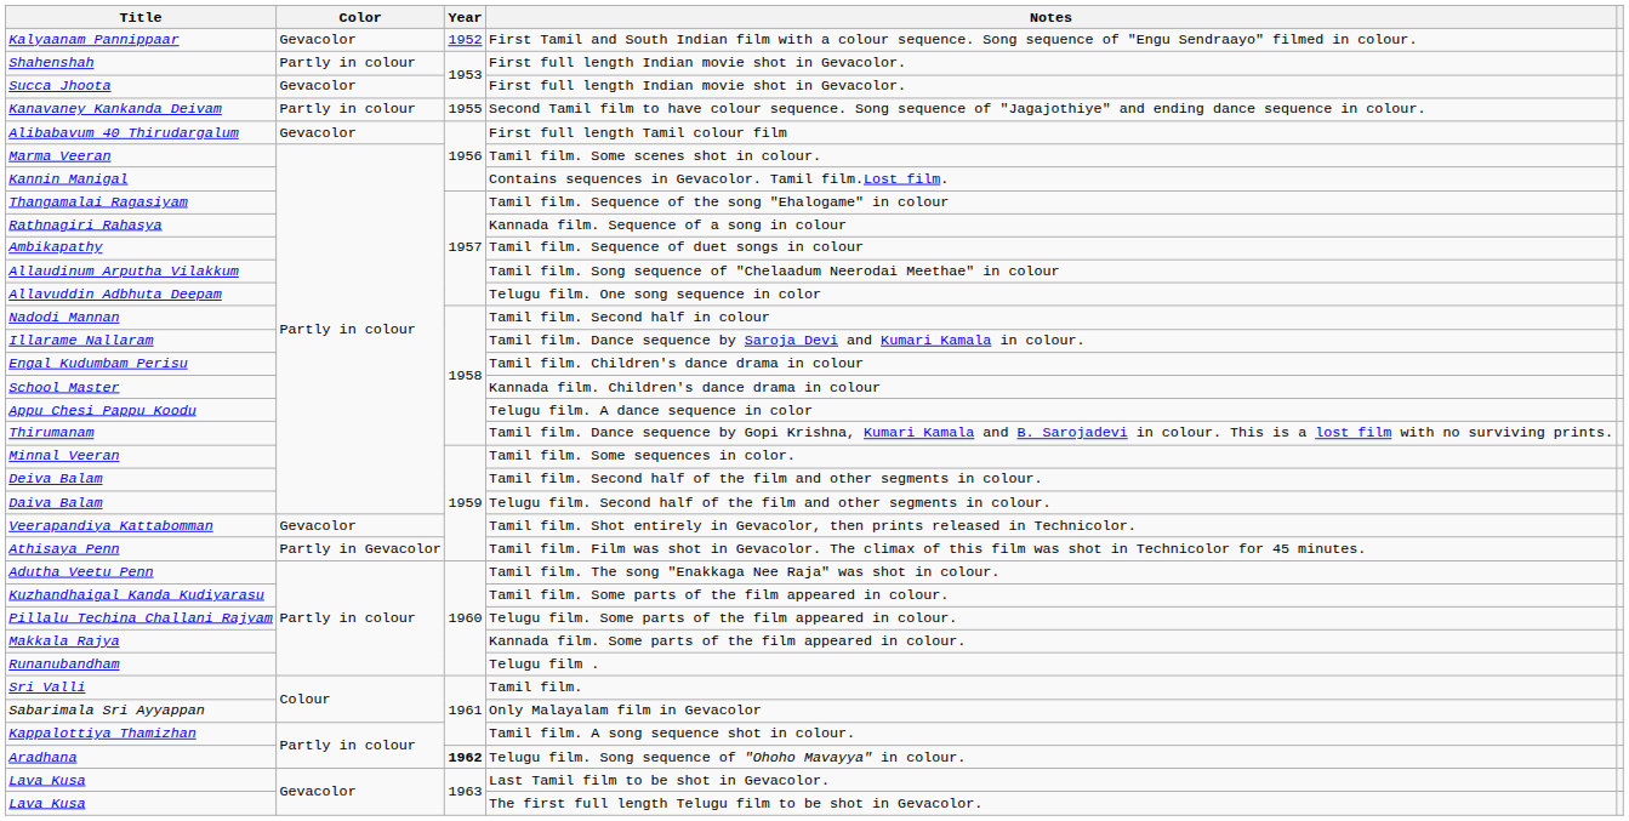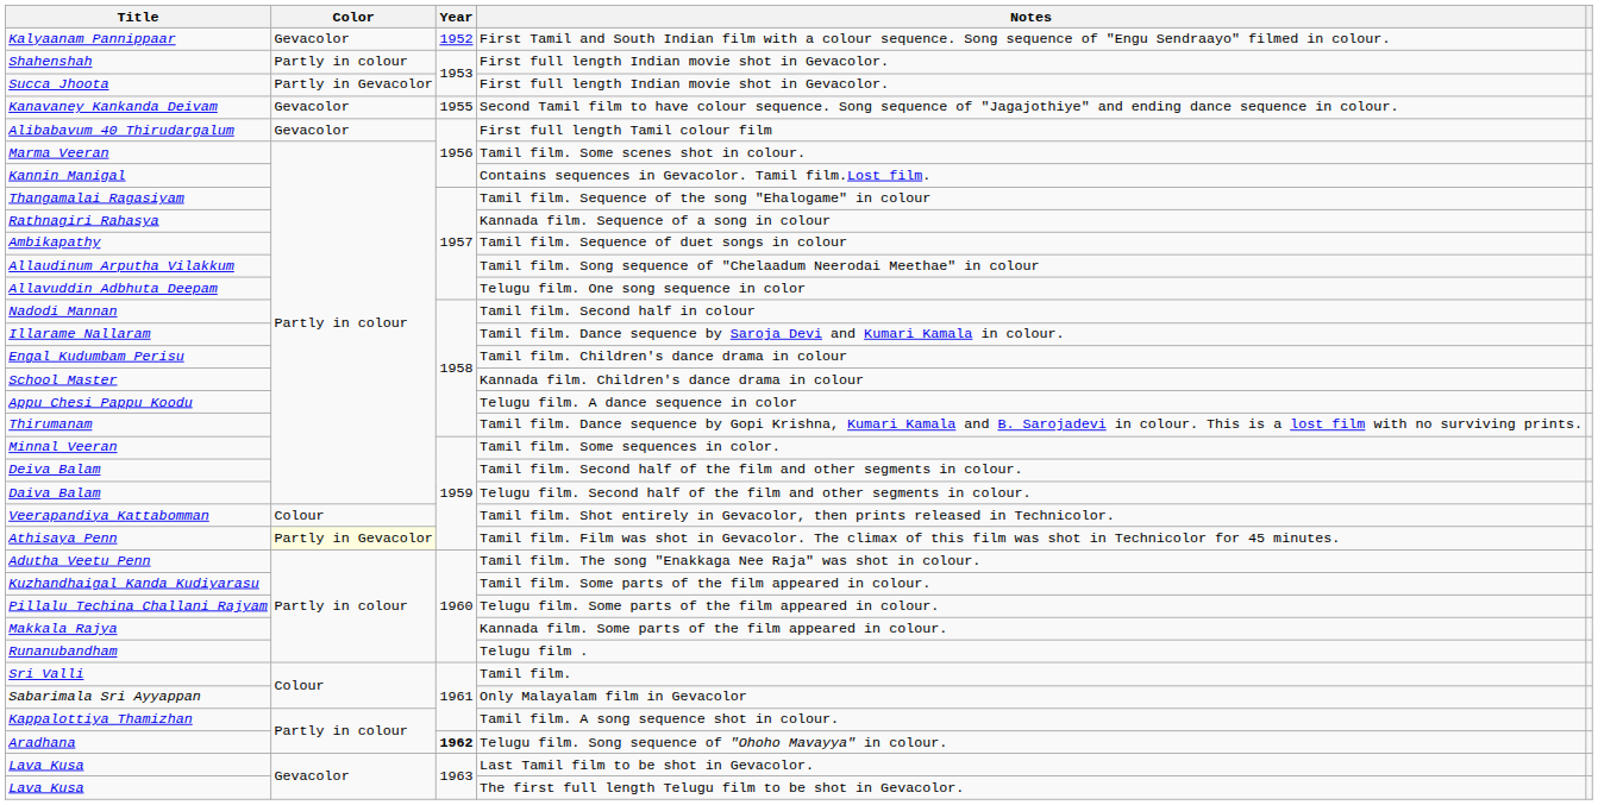 <table class="wikitable sortable">
 <tr>
 <th>Title</th>
 <th>Color</th>
 <th>Year</th>
 <th>Notes</th>
 <th></th>
 </tr>
 <tr>
 <td><em><a href='#'>Kalyaanam Pannippaar</a></em></td>
 <td>Gevacolor</td>
 <td><a href='#'>1952</a></td>
 <td>First Tamil and South Indian film with a colour sequence. Song sequence of "Engu Sendraayo" filmed in colour.</td>
 <td></td>
 </tr>
 <tr>
 <td><em><a href='#'>Shahenshah</a></em></td>
 <td>Partly in colour</td>
 <td rowspan="2">1953</td>
 <td>First full length Indian movie shot in Gevacolor.</td>
 <td></td>
 </tr>
 <tr>
 <td><em><a href='#'>Succa Jhoota</a></em></td>
-<td>Gevacolor</td>
+<td>Partly in Gevacolor</td>
 <td>First full length Indian movie shot in Gevacolor.</td>
 <td></td>
 </tr>
 <tr>
 <td><em><a href='#'>Kanavaney Kankanda Deivam</a></em></td>
-<td>Partly in colour</td>
+<td>Gevacolor</td>
 <td>1955</td>
 <td>Second Tamil film to have colour sequence. Song sequence of "Jagajothiye" and ending dance sequence in colour.</td>
 <td></td>
 </tr>
 <tr>
 <td><em><a href='#'>Alibabavum 40 Thirudargalum</a></em></td>
 <td>Gevacolor</td>
 <td rowspan="3">1956</td>
 <td>First full length Tamil colour film</td>
 <td></td>
 </tr>
 <tr>
 <td><em><a href='#'>Marma Veeran</a></em></td>
 <td rowspan="16">Partly in colour</td>
 <td>Tamil film. Some scenes shot in colour.</td>
 <td></td>
 </tr>
 <tr>
 <td><em><a href='#'>Kannin Manigal</a></em></td>
 <td>Contains sequences in Gevacolor. Tamil film.<a href='#'>Lost film</a>.</td>
 <td></td>
 </tr>
 <tr>
 <td><em><a href='#'>Thangamalai Ragasiyam</a></em></td>
 <td rowspan="5">1957</td>
 <td>Tamil film. Sequence of the song "Ehalogame" in colour</td>
 <td></td>
 </tr>
 <tr>
 <td><em><a href='#'>Rathnagiri Rahasya</a></em></td>
 <td>Kannada film. Sequence of a song in colour</td>
 <td></td>
 </tr>
 <tr>
 <td><em><a href='#'>Ambikapathy</a></em></td>
 <td>Tamil film. Sequence of duet songs in colour</td>
 <td></td>
 </tr>
 <tr>
 <td><em><a href='#'>Allaudinum Arputha Vilakkum</a></em></td>
 <td>Tamil film. Song sequence of "Chelaadum Neerodai Meethae" in colour</td>
 <td></td>
 </tr>
 <tr>
 <td><em><a href='#'>Allavuddin Adbhuta Deepam</a></em></td>
 <td>Telugu film. One song sequence in color</td>
 <td></td>
 </tr>
 <tr>
 <td><em><a href='#'>Nadodi Mannan</a></em></td>
 <td rowspan="6">1958</td>
 <td>Tamil film. Second half in colour</td>
 <td></td>
 </tr>
 <tr>
 <td><em><a href='#'>Illarame Nallaram</a></em></td>
 <td>Tamil film. Dance sequence by <a href='#'>Saroja Devi</a> and <a href='#'>Kumari Kamala</a> in colour.</td>
 <td></td>
 </tr>
 <tr>
 <td><em><a href='#'>Engal Kudumbam Perisu</a></em></td>
 <td>Tamil film. Children's dance drama in colour</td>
 <td></td>
 </tr>
 <tr>
 <td><em><a href='#'>School Master</a></em></td>
 <td>Kannada film. Children's dance drama in colour</td>
 <td></td>
 </tr>
 <tr>
 <td><em><a href='#'>Appu Chesi Pappu Koodu</a></em></td>
 <td>Telugu film. A dance sequence in color</td>
 <td></td>
 </tr>
 <tr>
 <td><em><a href='#'>Thirumanam</a></em></td>
 <td>Tamil film. Dance sequence by Gopi Krishna, <a href='#'>Kumari Kamala</a> and <a href='#'>B. Sarojadevi</a> in colour. This is a <a href='#'>lost film</a> with no surviving prints.</td>
 <td></td>
 </tr>
 <tr>
 <td><em><a href='#'>Minnal Veeran</a></em></td>
 <td rowspan="5">1959</td>
 <td>Tamil film. Some sequences in color.</td>
 <td></td>
 </tr>
 <tr>
 <td><em><a href='#'>Deiva Balam</a></em></td>
 <td>Tamil film. Second half of the film and other segments in colour.</td>
 <td></td>
 </tr>
 <tr>
 <td><em><a href='#'>Daiva Balam</a></em></td>
 <td>Telugu film. Second half of the film and other segments in colour.</td>
 <td></td>
 </tr>
 <tr>
 <td><em><a href='#'>Veerapandiya Kattabomman</a></em></td>
-<td>Gevacolor</td>
+<td>Colour</td>
 <td>Tamil film. Shot entirely in Gevacolor, then prints released in Technicolor.</td>
 <td></td>
 </tr>
 <tr>
 <td><em><a href='#'>Athisaya Penn</a></em></td>
-<td>Partly in Gevacolor</td>
+<td style="background: lightyellow;">Partly in Gevacolor</td>
 <td>Tamil film. Film was shot in Gevacolor. The climax of this film was shot in Technicolor for 45 minutes.</td>
 <td></td>
 </tr>
 <tr>
 <td><em><a href='#'>Adutha Veetu Penn</a></em></td>
 <td rowspan="5">Partly in colour</td>
 <td rowspan="5">1960</td>
 <td>Tamil film. The song "Enakkaga Nee Raja" was shot in colour.</td>
 <td></td>
 </tr>
 <tr>
 <td><em><a href='#'>Kuzhandhaigal Kanda Kudiyarasu</a></em></td>
 <td>Tamil film. Some parts of the film appeared in colour.</td>
 <td></td>
 </tr>
 <tr>
 <td><em><a href='#'>Pillalu Techina Challani Rajyam</a></em></td>
 <td>Telugu film. Some parts of the film appeared in colour.</td>
 <td></td>
 </tr>
 <tr>
 <td><em><a href='#'>Makkala Rajya</a></em></td>
 <td>Kannada film. Some parts of the film appeared in colour.</td>
 <td></td>
 </tr>
 <tr>
 <td><em><a href='#'>Runanubandham</a></em></td>
 <td>Telugu film .</td>
 <td></td>
 </tr>
 <tr>
 <td><em><a href='#'>Sri Valli</a></em></td>
 <td rowspan="2">Colour</td>
 <td rowspan="3">1961</td>
 <td>Tamil film.</td>
 <td></td>
 </tr>
 <tr>
 <td><em>Sabarimala Sri Ayyappan</em></td>
 <td>Only Malayalam film in Gevacolor</td>
 <td></td>
 </tr>
 <tr>
 <td><em><a href='#'>Kappalottiya Thamizhan</a></em></td>
 <td rowspan="2">Partly in colour</td>
 <td>Tamil film. A song sequence shot in colour.</td>
 <td></td>
 </tr>
 <tr>
 <td><em><a href='#'>Aradhana</a></em></td>
 <td><strong>1962</strong></td>
 <td>Telugu film. Song sequence of <em>"Ohoho Mavayya"</em> in colour.</td>
 <td></td>
 </tr>
 <tr>
 <td><em><a href='#'>Lava Kusa</a></em></td>
 <td rowspan="2">Gevacolor</td>
 <td rowspan="2">1963</td>
 <td>Last Tamil film to be shot in Gevacolor.</td>
 <td></td>
 </tr>
 <tr>
 <td><em><a href='#'>Lava Kusa</a></em></td>
 <td>The first full length Telugu film to be shot in Gevacolor.</td>
 <td></td>
 </tr>
 </table>
